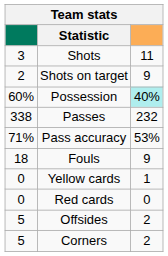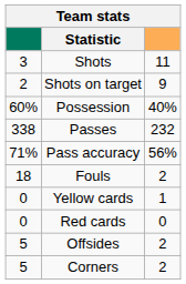 <table class="wikitable" style="margin-left: auto; margin-right: auto; border: none; text-align:center;">
 <tr>
 <th colspan=3>Team stats</th>
 </tr>
 <tr>
 <th style="background: #007A5E; color: #FCD116;"> <a href='#'></a></th>
 <th>Statistic</th>
 <th style="background: #FCAD56; color: #009E49;"> <a href='#'></a></th>
 </tr>
 <tr>
 <td>3</td>
 <td>Shots</td>
 <td>11</td>
 </tr>
 <tr>
 <td>2</td>
 <td>Shots on target</td>
 <td>9</td>
 </tr>
 <tr>
 <td>60%</td>
 <td>Possession</td>
-<td style="background: paleturquoise;">40%</td>
+<td>40%</td>
 </tr>
 <tr>
 <td>338</td>
 <td>Passes</td>
 <td>232</td>
 </tr>
 <tr>
 <td>71%</td>
 <td>Pass accuracy</td>
-<td>53%</td>
+<td>56%</td>
 </tr>
 <tr>
 <td>18</td>
 <td>Fouls</td>
-<td>9</td>
+<td>2</td>
 </tr>
 <tr>
 <td>0</td>
 <td>Yellow cards</td>
 <td>1</td>
 </tr>
 <tr>
 <td>0</td>
 <td>Red cards</td>
 <td>0</td>
 </tr>
 <tr>
 <td>5</td>
 <td>Offsides</td>
 <td>2</td>
 </tr>
 <tr>
 <td>5</td>
 <td>Corners</td>
 <td>2</td>
 </tr>
 </table>
